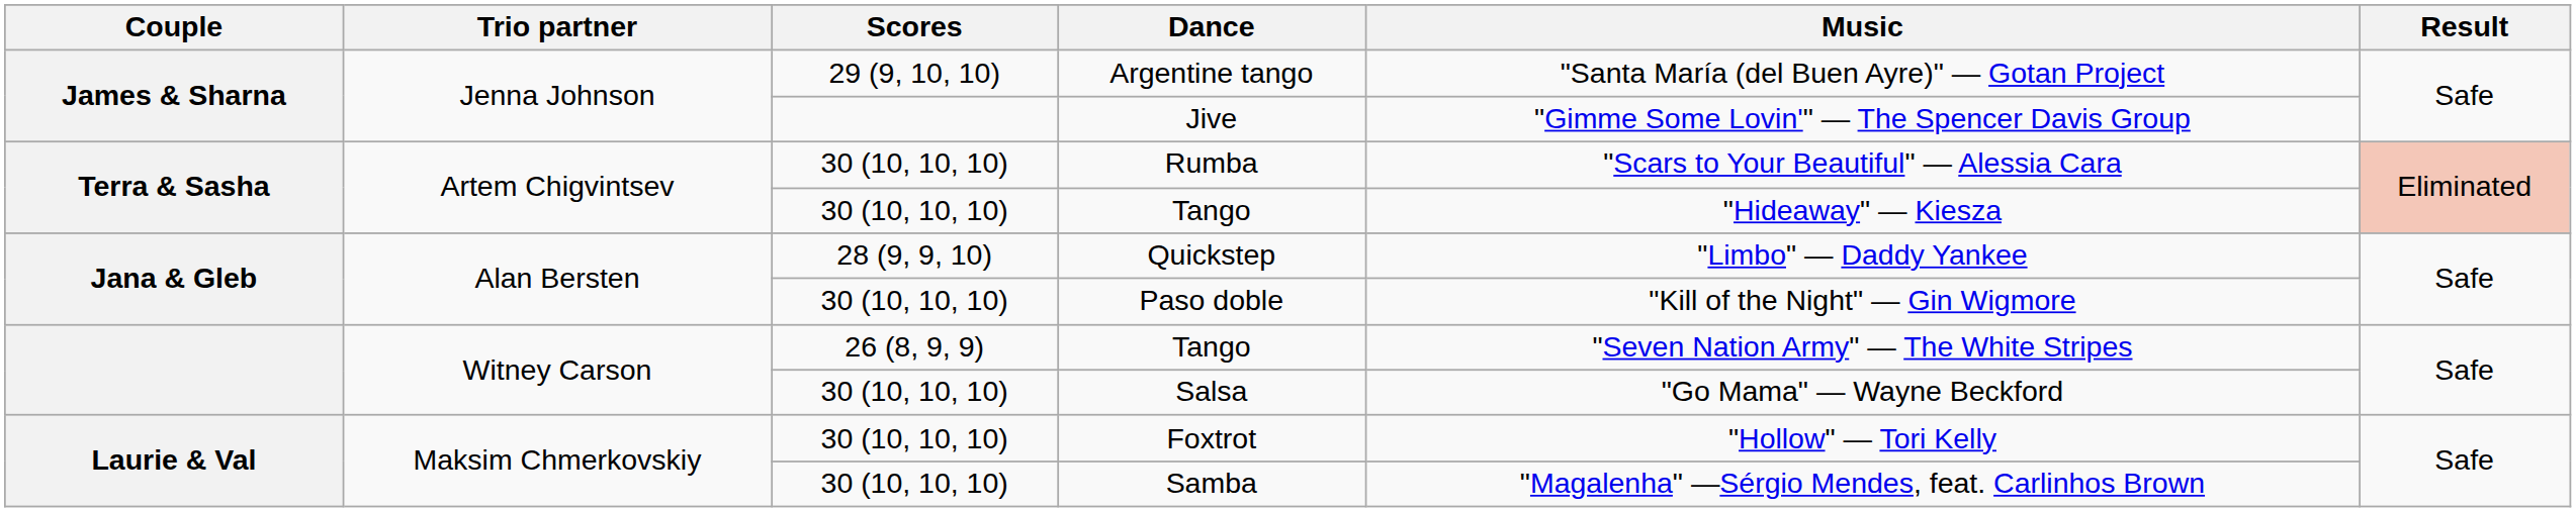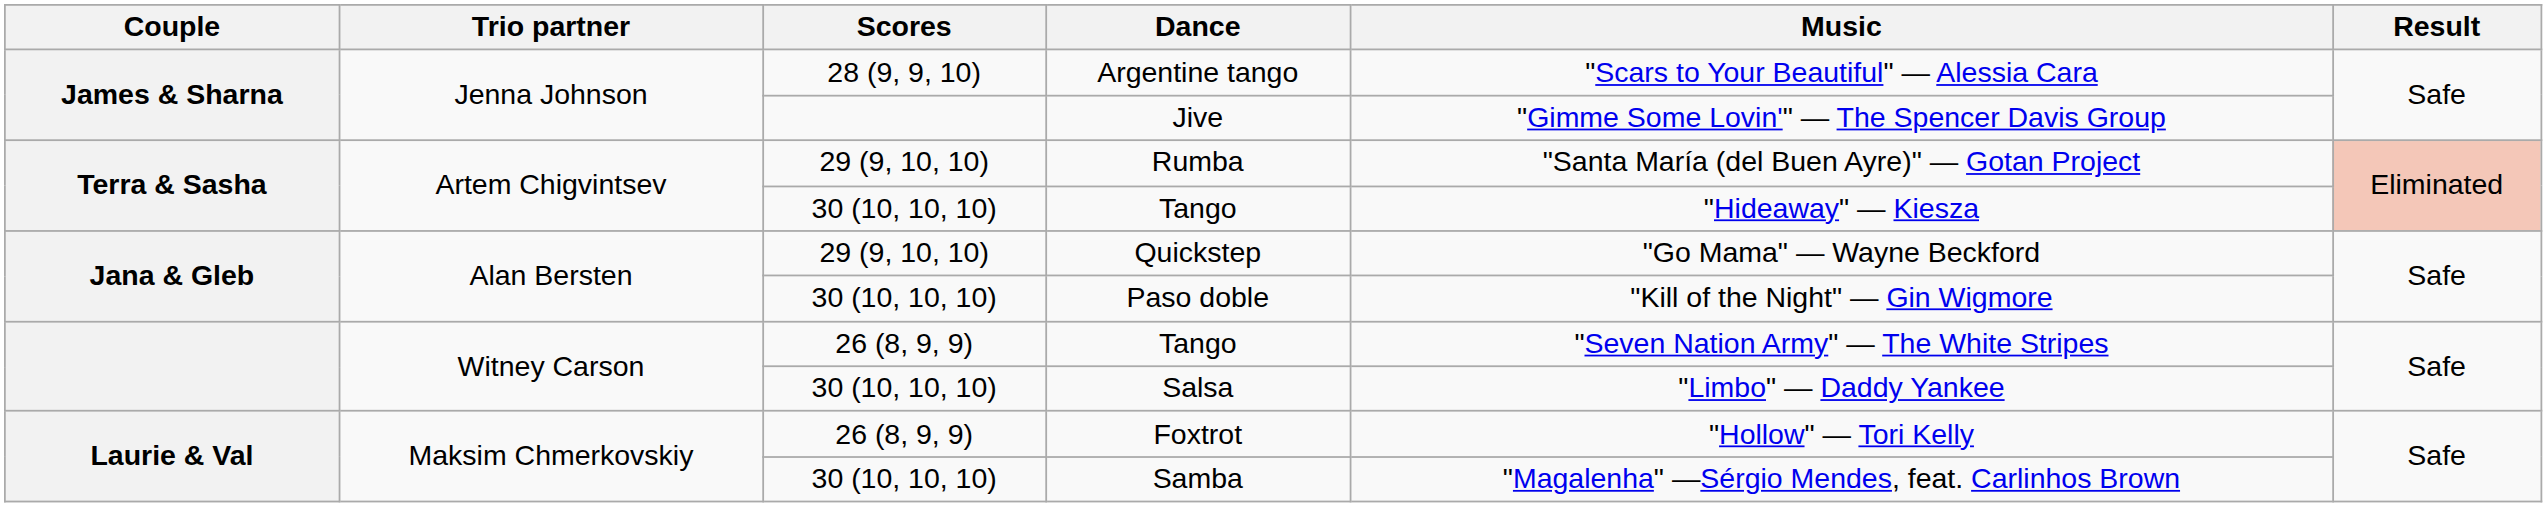 <table class="wikitable sortable" style="text-align:center; width:90%">
 <tr>
 <th scope="col">Couple</th>
 <th scope="col" class="unsortable">Trio partner</th>
 <th scope="col">Scores</th>
 <th scope="col" class="unsortable">Dance</th>
 <th scope="col" class="unsortable">Music</th>
 <th scope="col" class="unsortable">Result</th>
 </tr>
 <tr>
 <th scope="row" rowspan=2>James & Sharna</th>
 <td rowspan="2">Jenna Johnson</td>
-<td>29 (9, 10, 10)</td>
+<td>28 (9, 9, 10)</td>
 <td>Argentine tango</td>
-<td>"Santa María (del Buen Ayre)" — <a href='#'>Gotan Project</a></td>
+<td>"<a href='#'>Scars to Your Beautiful</a>" — <a href='#'>Alessia Cara</a></td>
 <td rowspan=2>Safe</td>
 </tr>
 <tr>
 <td></td>
 <td>Jive</td>
 <td>"<a href='#'>Gimme Some Lovin'</a>" — <a href='#'>The Spencer Davis Group</a></td>
 </tr>
 <tr>
 <th scope="row" rowspan=2>Terra & Sasha</th>
 <td rowspan="2">Artem Chigvintsev</td>
-<td>30 (10, 10, 10)</td>
+<td>29 (9, 10, 10)</td>
 <td>Rumba</td>
-<td>"<a href='#'>Scars to Your Beautiful</a>" — <a href='#'>Alessia Cara</a></td>
+<td>"Santa María (del Buen Ayre)" — <a href='#'>Gotan Project</a></td>
 <td rowspan=2 bgcolor=f4c7b8>Eliminated</td>
 </tr>
 <tr>
 <td>30 (10, 10, 10)</td>
 <td>Tango</td>
 <td>"<a href='#'>Hideaway</a>" — <a href='#'>Kiesza</a></td>
 </tr>
 <tr>
 <th scope="row" rowspan=2>Jana & Gleb</th>
 <td rowspan="2">Alan Bersten</td>
-<td>28 (9, 9, 10)</td>
+<td>29 (9, 10, 10)</td>
 <td>Quickstep</td>
-<td>"<a href='#'>Limbo</a>" — <a href='#'>Daddy Yankee</a></td>
+<td>"Go Mama" — Wayne Beckford</td>
 <td rowspan=2>Safe</td>
 </tr>
 <tr>
 <td>30 (10, 10, 10)</td>
 <td>Paso doble</td>
 <td>"Kill of the Night" — <a href='#'>Gin Wigmore</a></td>
 </tr>
 <tr>
 <th scope="row" rowspan=2></th>
 <td rowspan="2">Witney Carson</td>
 <td>26 (8, 9, 9)</td>
 <td>Tango</td>
 <td>"<a href='#'>Seven Nation Army</a>" — <a href='#'>The White Stripes</a></td>
 <td rowspan=2>Safe</td>
 </tr>
 <tr>
 <td>30 (10, 10, 10)</td>
 <td>Salsa</td>
-<td>"Go Mama" — Wayne Beckford</td>
+<td>"<a href='#'>Limbo</a>" — <a href='#'>Daddy Yankee</a></td>
 </tr>
 <tr>
 <th scope="row" rowspan=2>Laurie & Val</th>
 <td rowspan="2">Maksim Chmerkovskiy</td>
-<td>30 (10, 10, 10)</td>
+<td>26 (8, 9, 9)</td>
 <td>Foxtrot</td>
 <td>"<a href='#'>Hollow</a>" — <a href='#'>Tori Kelly</a></td>
 <td rowspan=2>Safe</td>
 </tr>
 <tr>
 <td>30 (10, 10, 10)</td>
 <td>Samba</td>
 <td>"<a href='#'>Magalenha</a>"  —<a href='#'>Sérgio Mendes</a>, feat. <a href='#'>Carlinhos Brown</a></td>
 </tr>
 </table>
